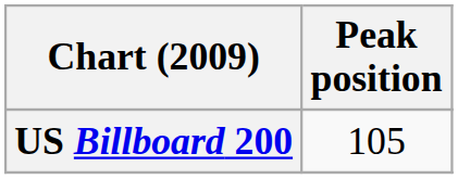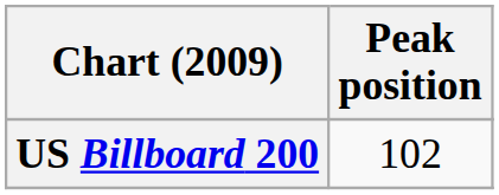 <table class="wikitable plainrowheaders sortable">
 <tr>
 <th scope="col">Chart (2009)</th>
 <th scope="col">Peak<br>position</th>
 </tr>
 <tr>
 </tr>
 <tr>
 </tr>
 <tr>
 </tr>
 <tr>
 </tr>
 <tr>
 <th scope="row">US <a href='#'><em>Billboard</em> 200</a></th>
-<td align=center>105</td>
+<td align=center>102</td>
 </tr>
 <tr>
 </tr>
 </table>
